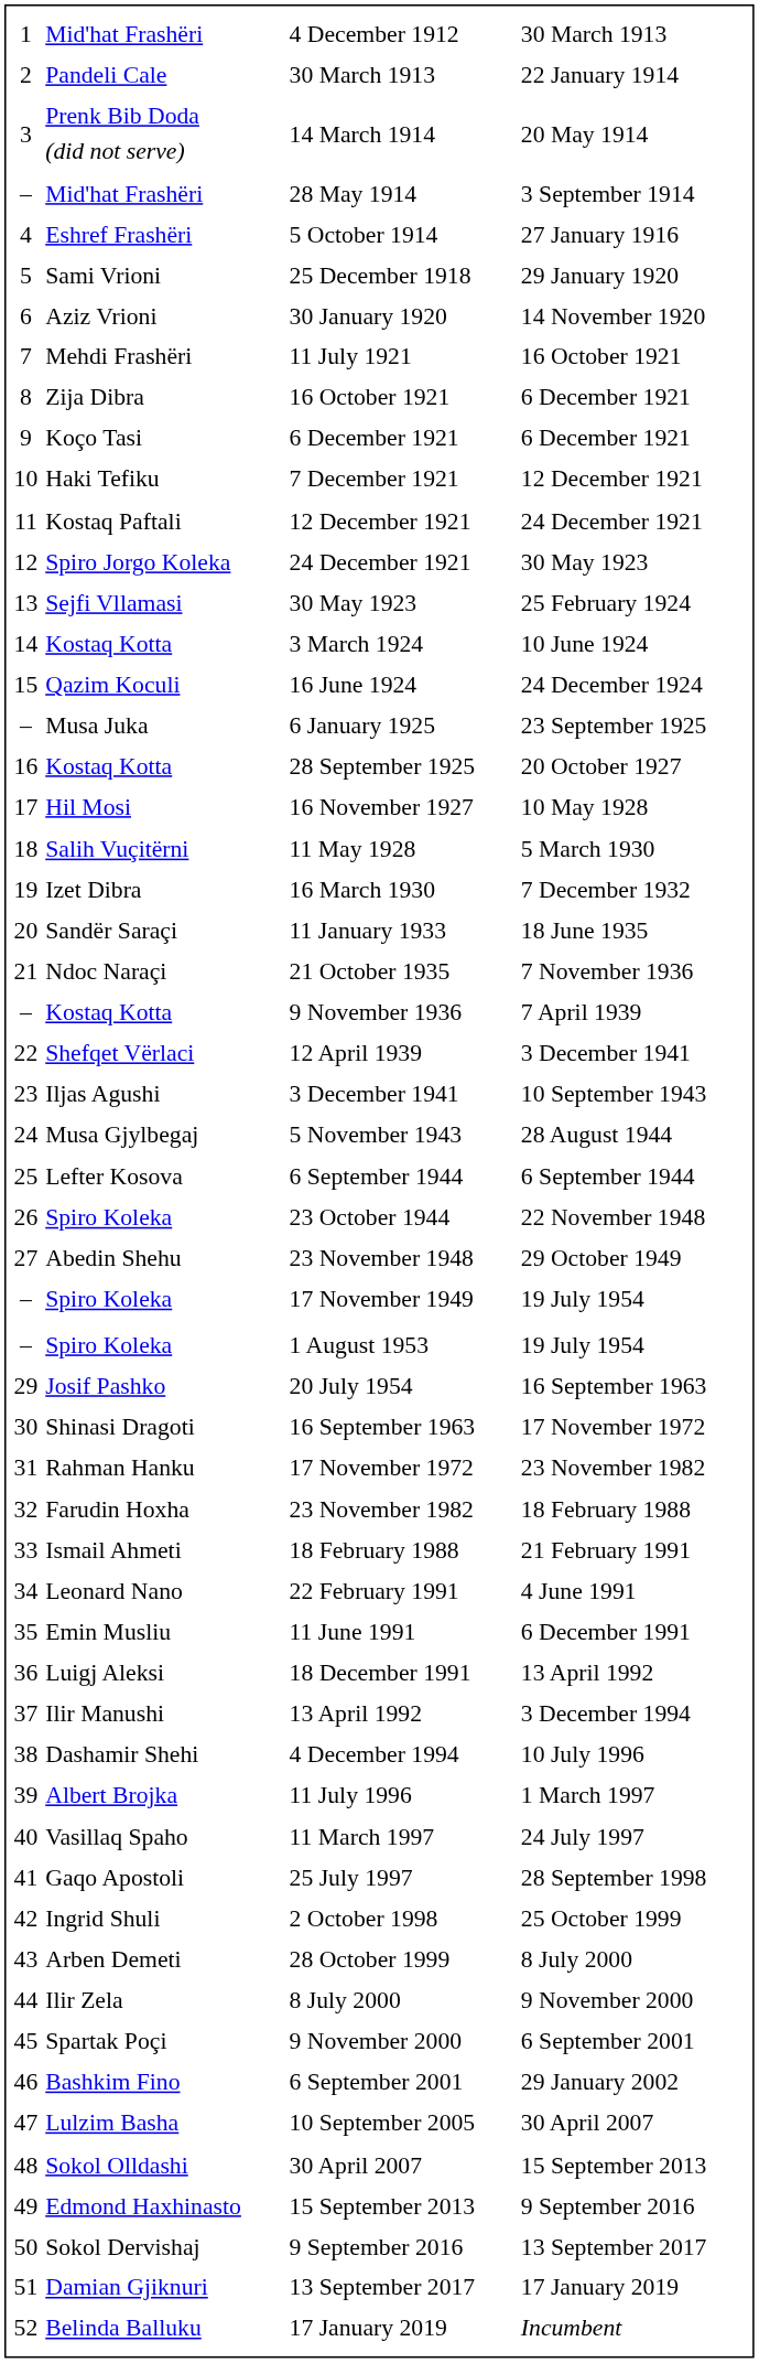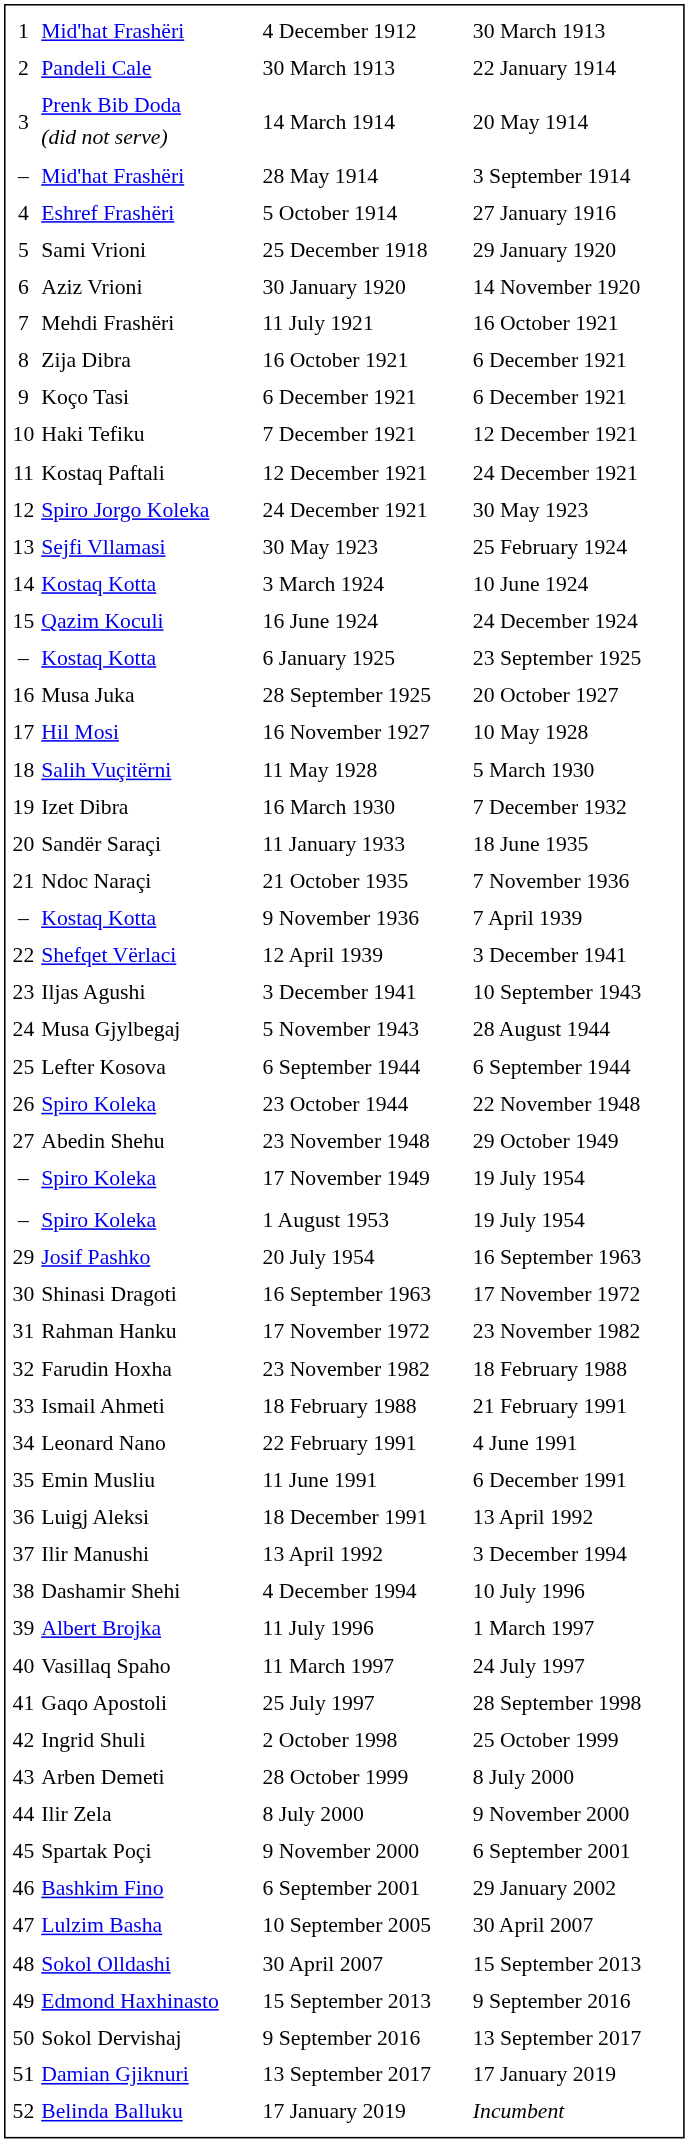 <table cellpadding="0" cellspacing="3" style="border:1px solid #000000; font-size:88%; line-height: 1.5em;" width="50%">
 <tr>
 <td><strong></strong></td>
 <td><strong></strong></td>
 <td colspan="2"></td>
 </tr>
 <tr>
 <td align="center">1</td>
 <td><a href='#'>Mid'hat Frashëri</a></td>
 <td>4 December 1912</td>
 <td>30 March 1913</td>
 </tr>
 <tr>
 <td align="center">2</td>
 <td><a href='#'>Pandeli Cale</a></td>
 <td>30 March 1913</td>
 <td>22 January 1914</td>
 </tr>
 <tr>
 <td align="center">3</td>
 <td><a href='#'>Prenk Bib Doda</a><br><em>(did not serve)</em></td>
 <td>14 March 1914</td>
 <td>20 May 1914</td>
 </tr>
 <tr>
 <td align="center">–</td>
 <td><a href='#'>Mid'hat Frashëri</a></td>
 <td>28 May 1914</td>
 <td>3 September 1914</td>
 </tr>
 <tr>
 <td align="center">4</td>
 <td><a href='#'>Eshref Frashëri</a></td>
 <td>5 October 1914</td>
 <td>27 January 1916</td>
 </tr>
 <tr>
 <td align="center">5</td>
 <td>Sami Vrioni</td>
 <td>25 December 1918</td>
 <td>29 January 1920</td>
 </tr>
 <tr>
 <td align="center">6</td>
 <td>Aziz Vrioni</td>
 <td>30 January 1920</td>
 <td>14 November 1920</td>
 </tr>
 <tr>
 <td align="center">7</td>
 <td>Mehdi Frashëri</td>
 <td>11 July 1921</td>
 <td>16 October 1921</td>
 </tr>
 <tr>
 <td align="center">8</td>
 <td>Zija Dibra</td>
 <td>16 October 1921</td>
 <td>6 December 1921</td>
 </tr>
 <tr>
 <td align="center">9</td>
 <td>Koço Tasi</td>
 <td>6 December 1921</td>
 <td>6 December 1921</td>
 </tr>
 <tr>
 <td align="center">10</td>
 <td>Haki Tefiku</td>
 <td>7 December 1921</td>
 <td>12 December 1921</td>
 </tr>
 <tr>
 <td align="center">11</td>
 <td>Kostaq Paftali</td>
 <td>12 December 1921</td>
 <td>24 December 1921</td>
 </tr>
 <tr>
 <td align="center">12</td>
 <td><a href='#'>Spiro Jorgo Koleka</a></td>
 <td>24 December 1921</td>
 <td>30 May 1923</td>
 </tr>
 <tr>
 <td align="center">13</td>
 <td><a href='#'>Sejfi Vllamasi</a></td>
 <td>30 May 1923</td>
 <td>25 February 1924</td>
 </tr>
 <tr>
 <td align="center">14</td>
 <td><a href='#'>Kostaq Kotta</a></td>
 <td>3 March 1924</td>
 <td>10 June 1924</td>
 </tr>
 <tr>
 <td align="center">15</td>
 <td><a href='#'>Qazim Koculi</a></td>
 <td>16 June 1924</td>
 <td>24 December 1924</td>
 </tr>
 <tr>
 <td align="center">–</td>
-<td>Musa Juka</td>
+<td><a href='#'>Kostaq Kotta</a></td>
 <td>6 January 1925</td>
 <td>23 September 1925</td>
 </tr>
 <tr>
 <td align="center">16</td>
-<td><a href='#'>Kostaq Kotta</a></td>
+<td>Musa Juka</td>
 <td>28 September 1925</td>
 <td>20 October 1927</td>
 </tr>
 <tr>
 <td align="center">17</td>
 <td><a href='#'>Hil Mosi</a></td>
 <td>16 November 1927</td>
 <td>10 May 1928</td>
 </tr>
 <tr>
 <td align="center">18</td>
 <td><a href='#'>Salih Vuçitërni</a></td>
 <td>11 May 1928</td>
 <td>5 March 1930</td>
 </tr>
 <tr>
 <td align="center">19</td>
 <td>Izet Dibra</td>
 <td>16 March 1930</td>
 <td>7 December 1932</td>
 </tr>
 <tr>
 <td align="center">20</td>
 <td>Sandër Saraçi</td>
 <td>11 January 1933</td>
 <td>18 June 1935</td>
 </tr>
 <tr>
 <td align="center">21</td>
 <td>Ndoc Naraçi</td>
 <td>21 October 1935</td>
 <td>7 November 1936</td>
 </tr>
 <tr>
 <td align="center">–</td>
 <td><a href='#'>Kostaq Kotta</a></td>
 <td>9 November 1936</td>
 <td>7 April 1939</td>
 </tr>
 <tr>
 <td align="center">22</td>
 <td><a href='#'>Shefqet Vërlaci</a></td>
 <td>12 April 1939</td>
 <td>3 December 1941</td>
 </tr>
 <tr>
 <td align="center">23</td>
 <td>Iljas Agushi</td>
 <td>3 December 1941</td>
 <td>10 September 1943</td>
 </tr>
 <tr>
 <td align="center">24</td>
 <td>Musa Gjylbegaj</td>
 <td>5 November 1943</td>
 <td>28 August 1944</td>
 </tr>
 <tr>
 <td align="center">25</td>
 <td>Lefter Kosova</td>
 <td>6 September 1944</td>
 <td>6 September 1944</td>
 </tr>
 <tr>
 <td align="center">26</td>
 <td><a href='#'>Spiro Koleka</a></td>
 <td>23 October 1944</td>
 <td>22 November 1948</td>
 </tr>
 <tr>
 <td align="center">27</td>
 <td>Abedin Shehu</td>
 <td>23 November 1948</td>
 <td>29 October 1949</td>
 </tr>
 <tr>
 <td align="center">–</td>
 <td><a href='#'>Spiro Koleka</a></td>
 <td>17 November 1949</td>
 <td>19 July 1954</td>
 </tr>
 <tr>
 <td colspan="8" align=center></td>
 </tr>
 <tr>
 <td align="center">–</td>
 <td><a href='#'>Spiro Koleka</a></td>
 <td>1 August 1953</td>
 <td>19 July 1954</td>
 </tr>
 <tr>
 <td align="center">29</td>
 <td><a href='#'>Josif Pashko</a></td>
 <td>20 July 1954</td>
 <td>16 September 1963</td>
 </tr>
 <tr>
 <td align="center">30</td>
 <td>Shinasi Dragoti</td>
 <td>16 September 1963</td>
 <td>17 November 1972</td>
 </tr>
 <tr>
 <td align="center">31</td>
 <td>Rahman Hanku</td>
 <td>17 November 1972</td>
 <td>23 November 1982</td>
 </tr>
 <tr>
 <td align="center">32</td>
 <td>Farudin Hoxha</td>
 <td>23 November 1982</td>
 <td>18 February 1988</td>
 </tr>
 <tr>
 <td align="center">33</td>
 <td>Ismail Ahmeti</td>
 <td>18 February 1988</td>
 <td>21 February 1991</td>
 </tr>
 <tr>
 <td align="center">34</td>
 <td>Leonard Nano</td>
 <td>22 February 1991</td>
 <td>4 June 1991</td>
 </tr>
 <tr>
 <td align="center">35</td>
 <td>Emin Musliu</td>
 <td>11 June 1991</td>
 <td>6 December 1991</td>
 </tr>
 <tr>
 <td align="center">36</td>
 <td>Luigj Aleksi</td>
 <td>18 December 1991</td>
 <td>13 April 1992</td>
 </tr>
 <tr>
 <td align="center">37</td>
 <td>Ilir Manushi</td>
 <td>13 April 1992</td>
 <td>3 December 1994</td>
 </tr>
 <tr>
 <td align="center">38</td>
 <td>Dashamir Shehi</td>
 <td>4 December 1994</td>
 <td>10 July 1996</td>
 </tr>
 <tr>
 <td align="center">39</td>
 <td><a href='#'>Albert Brojka</a></td>
 <td>11 July 1996</td>
 <td>1 March 1997</td>
 </tr>
 <tr>
 <td align="center">40</td>
 <td>Vasillaq Spaho</td>
 <td>11 March 1997</td>
 <td>24 July 1997</td>
 </tr>
 <tr>
 <td align="center">41</td>
 <td>Gaqo Apostoli</td>
 <td>25 July 1997</td>
 <td>28 September 1998</td>
 </tr>
 <tr>
 <td align="center">42</td>
 <td>Ingrid Shuli</td>
 <td>2 October 1998</td>
 <td>25 October 1999</td>
 </tr>
 <tr>
 <td align="center">43</td>
 <td>Arben Demeti</td>
 <td>28 October 1999</td>
 <td>8 July 2000</td>
 </tr>
 <tr>
 <td align="center">44</td>
 <td>Ilir Zela</td>
 <td>8 July 2000</td>
 <td>9 November 2000</td>
 </tr>
 <tr>
 <td align="center">45</td>
 <td>Spartak Poçi</td>
 <td>9 November 2000</td>
 <td>6 September 2001</td>
 </tr>
 <tr>
 <td align="center">46</td>
 <td><a href='#'>Bashkim Fino</a></td>
 <td>6 September 2001</td>
 <td>29 January 2002</td>
 </tr>
 <tr>
 <td align="center">47</td>
 <td><a href='#'>Lulzim Basha</a></td>
 <td>10 September 2005</td>
 <td>30 April 2007</td>
 </tr>
 <tr>
 <td align="center">48</td>
 <td><a href='#'>Sokol Olldashi</a></td>
 <td>30 April 2007</td>
 <td>15 September 2013</td>
 </tr>
 <tr>
 <td align="center">49</td>
 <td><a href='#'>Edmond Haxhinasto</a></td>
 <td>15 September 2013</td>
 <td>9 September 2016</td>
 </tr>
 <tr>
 <td align="center">50</td>
 <td>Sokol Dervishaj</td>
 <td>9 September 2016</td>
 <td>13 September 2017</td>
 </tr>
 <tr>
 <td align="center">51</td>
 <td><a href='#'>Damian Gjiknuri</a></td>
 <td>13 September 2017</td>
 <td>17 January 2019</td>
 </tr>
 <tr>
 <td align="center">52</td>
 <td><a href='#'>Belinda Balluku</a></td>
 <td>17 January 2019</td>
 <td><em>Incumbent</em></td>
 </tr>
 <tr>
 </tr>
 </table>
